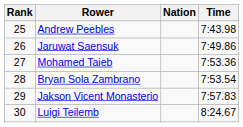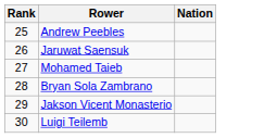 <table class="wikitable sortable" style="text-align:center">
 <tr>
 <th>Rank</th>
 <th>Rower</th>
 <th>Nation</th>
-<th>Time</th>
 </tr>
 <tr>
 <td>25</td>
 <td align=left><a href='#'>Andrew Peebles</a></td>
 <td align=left></td>
-<td>7:43.98</td>
 </tr>
 <tr>
 <td>26</td>
 <td align=left><a href='#'>Jaruwat Saensuk</a></td>
 <td align=left></td>
-<td>7:49.86</td>
 </tr>
 <tr>
 <td>27</td>
 <td align=left><a href='#'>Mohamed Taieb</a></td>
 <td align=left></td>
-<td>7:53.36</td>
 </tr>
 <tr>
 <td>28</td>
 <td align=left><a href='#'>Bryan Sola Zambrano</a></td>
 <td align=left></td>
-<td>7:53.54</td>
 </tr>
 <tr>
 <td>29</td>
 <td align=left><a href='#'>Jakson Vicent Monasterio</a></td>
 <td align=left></td>
-<td>7:57.83</td>
 </tr>
 <tr>
 <td>30</td>
 <td align=left><a href='#'>Luigi Teilemb</a></td>
 <td align=left></td>
-<td>8:24.67</td>
 </tr>
 </table>
